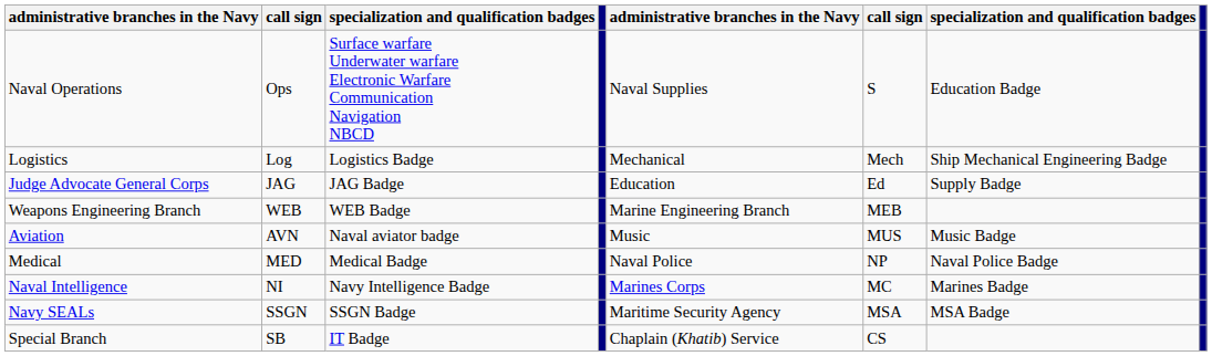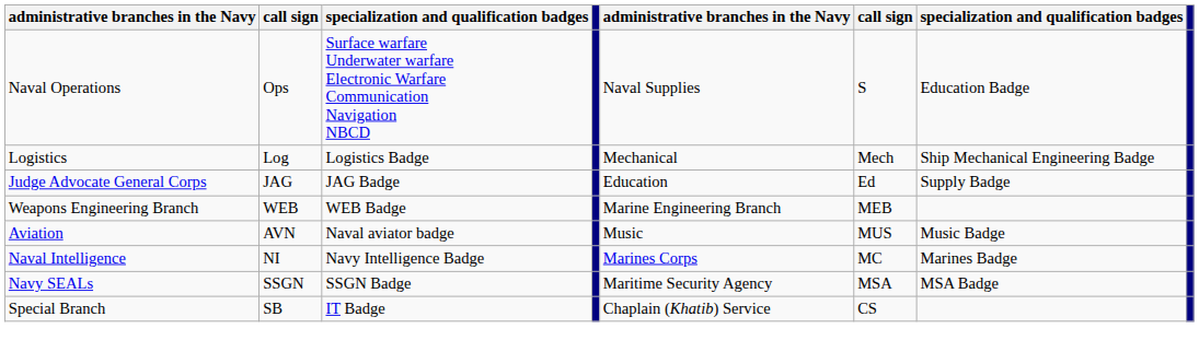 <table class="wikitable">
 <tr>
 <th>administrative branches in the Navy</th>
 <th>call sign</th>
 <th>specialization and qualification badges</th>
 <th style="background:navy; color:white;"></th>
 <th>administrative branches in the Navy</th>
 <th>call sign</th>
 <th>specialization and qualification badges</th>
 <th style="background:navy; color:white;"></th>
 </tr>
 <tr>
 <td>Naval Operations</td>
 <td>Ops</td>
 <td><a href='#'>Surface warfare</a><br><a href='#'>Underwater warfare</a><br><a href='#'>Electronic Warfare</a><br><a href='#'>Communication</a><br><a href='#'>Navigation</a><br><a href='#'>NBCD</a></td>
 <td style="background:navy; color:white;"></td>
 <td>Naval Supplies</td>
 <td>S</td>
 <td>Education Badge</td>
 <td style="background:navy; color:white;"></td>
 </tr>
 <tr>
 <td>Logistics</td>
 <td>Log</td>
 <td>Logistics Badge</td>
 <td style="background:navy; color:white;"></td>
 <td>Mechanical</td>
 <td>Mech</td>
 <td>Ship Mechanical Engineering Badge</td>
 <td style="background:navy; color:white;"></td>
 </tr>
 <tr>
 <td><a href='#'>Judge Advocate General Corps</a></td>
 <td>JAG</td>
 <td>JAG Badge</td>
 <td style="background:navy; color:white;"></td>
 <td>Education</td>
 <td>Ed</td>
 <td>Supply Badge</td>
 <td style="background:navy; color:white;"></td>
 </tr>
 <tr>
 <td>Weapons Engineering Branch</td>
 <td>WEB</td>
 <td>WEB Badge</td>
 <td style="background:navy; color:white;"></td>
 <td>Marine Engineering Branch</td>
 <td>MEB</td>
 <td></td>
 <td style="background:navy; color:white;"></td>
 </tr>
 <tr>
 <td><a href='#'>Aviation</a></td>
 <td>AVN</td>
 <td>Naval aviator badge</td>
 <td style="background:navy; color:white;"></td>
 <td>Music</td>
 <td>MUS</td>
 <td>Music Badge</td>
 <td style="background:navy; color:white;"></td>
 </tr>
 <tr>
-<td>Medical</td>
-<td>MED</td>
-<td>Medical Badge</td>
-<td style="background:navy; color:white;"></td>
-<td>Naval Police</td>
-<td>NP</td>
-<td>Naval Police Badge</td>
-<td style="background:navy; color:white;"></td>
-</tr>
-<tr>
 <td><a href='#'>Naval Intelligence</a></td>
 <td>NI</td>
 <td>Navy Intelligence Badge</td>
 <td style="background:navy; color:white;"></td>
 <td><a href='#'>Marines Corps</a></td>
 <td>MC</td>
 <td>Marines Badge</td>
 <td style="background:navy; color:white;"></td>
 </tr>
 <tr>
 <td><a href='#'>Navy SEALs</a></td>
 <td>SSGN</td>
 <td>SSGN Badge</td>
 <td style="background:navy; color:white;"></td>
 <td>Maritime Security Agency</td>
 <td>MSA</td>
 <td>MSA Badge</td>
 <td style="background:navy; color:white;"></td>
 </tr>
 <tr>
 <td>Special Branch</td>
 <td>SB</td>
 <td><a href='#'>IT</a> Badge</td>
 <td style="background:navy; color:white;"></td>
 <td>Chaplain (<em>Khatib</em>) Service</td>
 <td>CS</td>
 <td></td>
 <td style="background:navy; color:white;"></td>
 </tr>
 </table>
